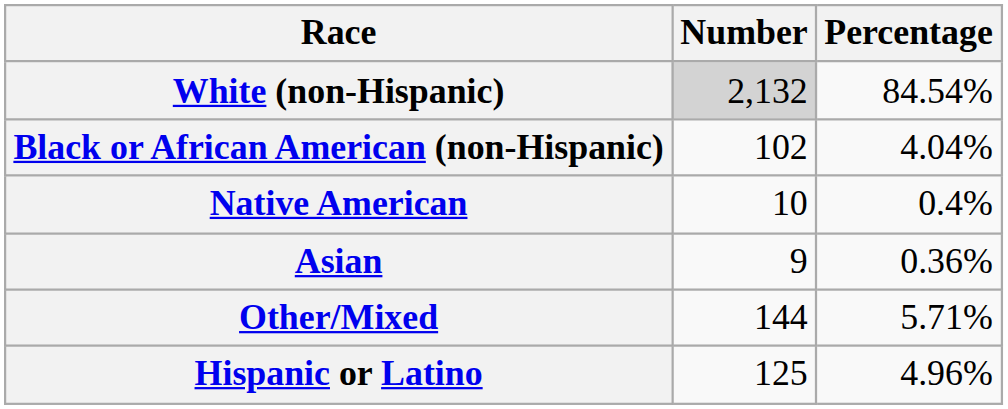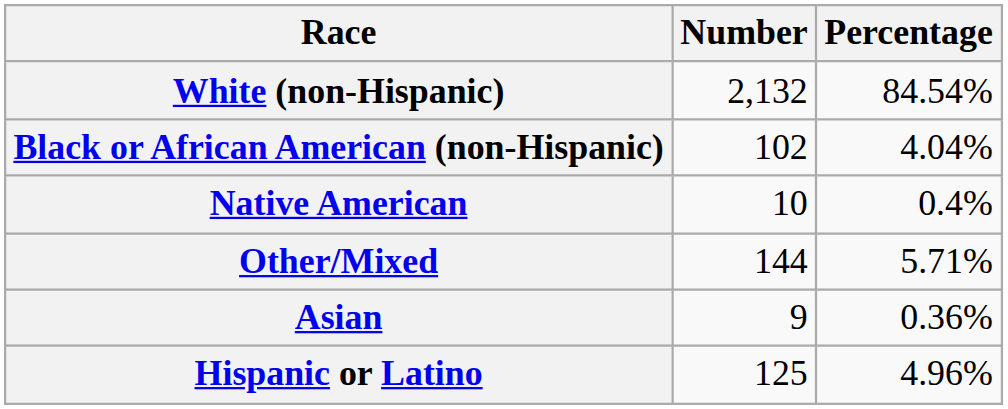 <table class="wikitable" style="text-align:right">
 <tr>
 <th scope="col">Race</th>
 <th scope="col">Number</th>
 <th scope="col">Percentage</th>
 </tr>
 <tr>
 <th scope="row"><a href='#'>White</a> (non-Hispanic)</th>
-<td style="background: lightgrey;">2,132</td>
+<td>2,132</td>
 <td>84.54%</td>
 </tr>
 <tr>
 <th scope="row"><a href='#'>Black or African American</a> (non-Hispanic)</th>
 <td>102</td>
 <td>4.04%</td>
 </tr>
 <tr>
 <th scope="row"><a href='#'>Native American</a></th>
 <td>10</td>
 <td>0.4%</td>
 </tr>
 <tr>
+<th scope="row"><a href='#'>Other/Mixed</a></th>
+<td>144</td>
+<td>5.71%</td>
+</tr>
+<tr>
 <th scope="row"><a href='#'>Asian</a></th>
 <td>9</td>
 <td>0.36%</td>
-</tr>
-<tr>
-<th scope="row"><a href='#'>Other/Mixed</a></th>
-<td>144</td>
-<td>5.71%</td>
 </tr>
 <tr>
 <th scope="row"><a href='#'>Hispanic</a> or <a href='#'>Latino</a></th>
 <td>125</td>
 <td>4.96%</td>
 </tr>
 </table>
